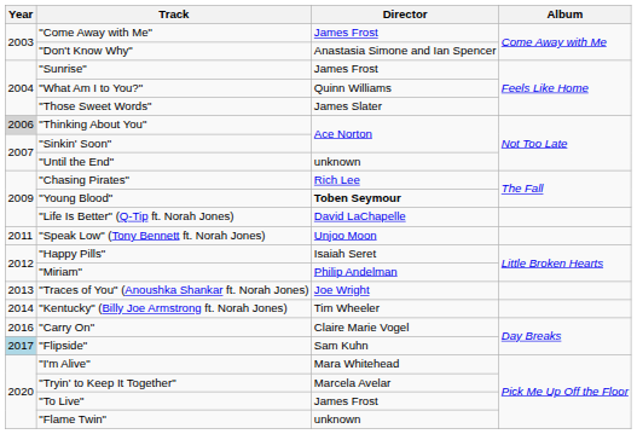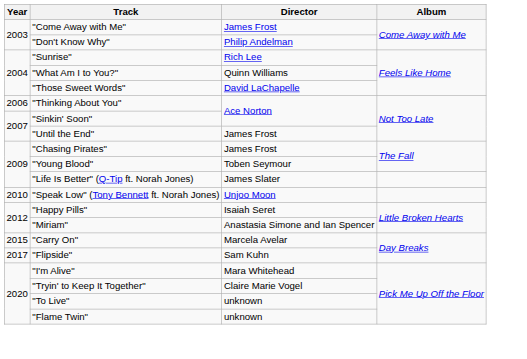 <table class="wikitable">
 <tr>
 <th>Year</th>
 <th>Track</th>
 <th>Director</th>
 <th>Album</th>
 </tr>
 <tr>
 <td rowspan="2">2003</td>
 <td>"Come Away with Me"</td>
 <td><a href='#'>James Frost</a></td>
 <td rowspan="2"><em><a href='#'>Come Away with Me</a></em></td>
 </tr>
 <tr>
 <td>"Don't Know Why"</td>
-<td>Anastasia Simone and Ian Spencer</td>
+<td><a href='#'>Philip Andelman</a></td>
 </tr>
 <tr>
 <td rowspan="3">2004</td>
 <td>"Sunrise"</td>
-<td>James Frost</td>
+<td><a href='#'>Rich Lee</a></td>
 <td rowspan="3"><em><a href='#'>Feels Like Home</a></em></td>
 </tr>
 <tr>
 <td>"What Am I to You?"</td>
 <td>Quinn Williams</td>
 </tr>
 <tr>
 <td>"Those Sweet Words"</td>
-<td>James Slater</td>
+<td><a href='#'>David LaChapelle</a></td>
 </tr>
 <tr>
-<td style="background: lightgrey;">2006</td>
+<td>2006</td>
 <td>"Thinking About You"</td>
 <td rowspan="2"><a href='#'>Ace Norton</a></td>
 <td rowspan="3"><em><a href='#'>Not Too Late</a></em></td>
 </tr>
 <tr>
 <td rowspan="2">2007</td>
 <td>"Sinkin' Soon"</td>
 </tr>
 <tr>
 <td>"Until the End"</td>
-<td>unknown</td>
+<td>James Frost</td>
 </tr>
 <tr>
 <td rowspan="3">2009</td>
 <td>"Chasing Pirates"</td>
-<td><a href='#'>Rich Lee</a></td>
+<td>James Frost</td>
 <td rowspan="2"><em><a href='#'>The Fall</a></em></td>
 </tr>
 <tr>
 <td>"Young Blood"</td>
-<td><strong>Toben Seymour</strong></td>
+<td>Toben Seymour</td>
 </tr>
 <tr>
 <td>"Life Is Better" (<a href='#'>Q-Tip</a> ft. Norah Jones)</td>
-<td><a href='#'>David LaChapelle</a></td>
+<td>James Slater</td>
 <td></td>
 </tr>
 <tr>
-<td>2011</td>
+<td>2010</td>
 <td>"Speak Low" (<a href='#'>Tony Bennett</a> ft. Norah Jones)</td>
 <td><a href='#'>Unjoo Moon</a></td>
 <td></td>
 </tr>
 <tr>
 <td rowspan="2">2012</td>
 <td>"Happy Pills"</td>
 <td>Isaiah Seret</td>
 <td rowspan="2"><em><a href='#'>Little Broken Hearts</a></em></td>
 </tr>
 <tr>
 <td>"Miriam"</td>
-<td><a href='#'>Philip Andelman</a></td>
+<td>Anastasia Simone and Ian Spencer</td>
 </tr>
 <tr>
-<td>2013</td>
-<td>"Traces of You" (<a href='#'>Anoushka Shankar</a> ft. Norah Jones)</td>
-<td><a href='#'>Joe Wright</a></td>
-<td></td>
-</tr>
-<tr>
-<td>2014</td>
-<td>"Kentucky" (<a href='#'>Billy Joe Armstrong</a> ft. Norah Jones)</td>
-<td>Tim Wheeler</td>
-<td></td>
-</tr>
-<tr>
-<td>2016</td>
+<td>2015</td>
 <td>"Carry On"</td>
-<td>Claire Marie Vogel</td>
+<td>Marcela Avelar</td>
 <td rowspan="2"><em><a href='#'>Day Breaks</a></em></td>
 </tr>
 <tr>
-<td style="background: lightblue;">2017</td>
+<td>2017</td>
 <td>"Flipside"</td>
 <td>Sam Kuhn</td>
 </tr>
 <tr>
 <td rowspan="4">2020</td>
 <td>"I'm Alive"</td>
 <td>Mara Whitehead</td>
 <td rowspan="4"><em><a href='#'>Pick Me Up Off the Floor</a></em></td>
 </tr>
 <tr>
 <td>"Tryin' to Keep It Together"</td>
-<td>Marcela Avelar</td>
+<td>Claire Marie Vogel</td>
 </tr>
 <tr>
 <td>"To Live"</td>
-<td>James Frost</td>
+<td>unknown</td>
 </tr>
 <tr>
 <td>"Flame Twin"</td>
 <td>unknown</td>
 </tr>
 </table>
